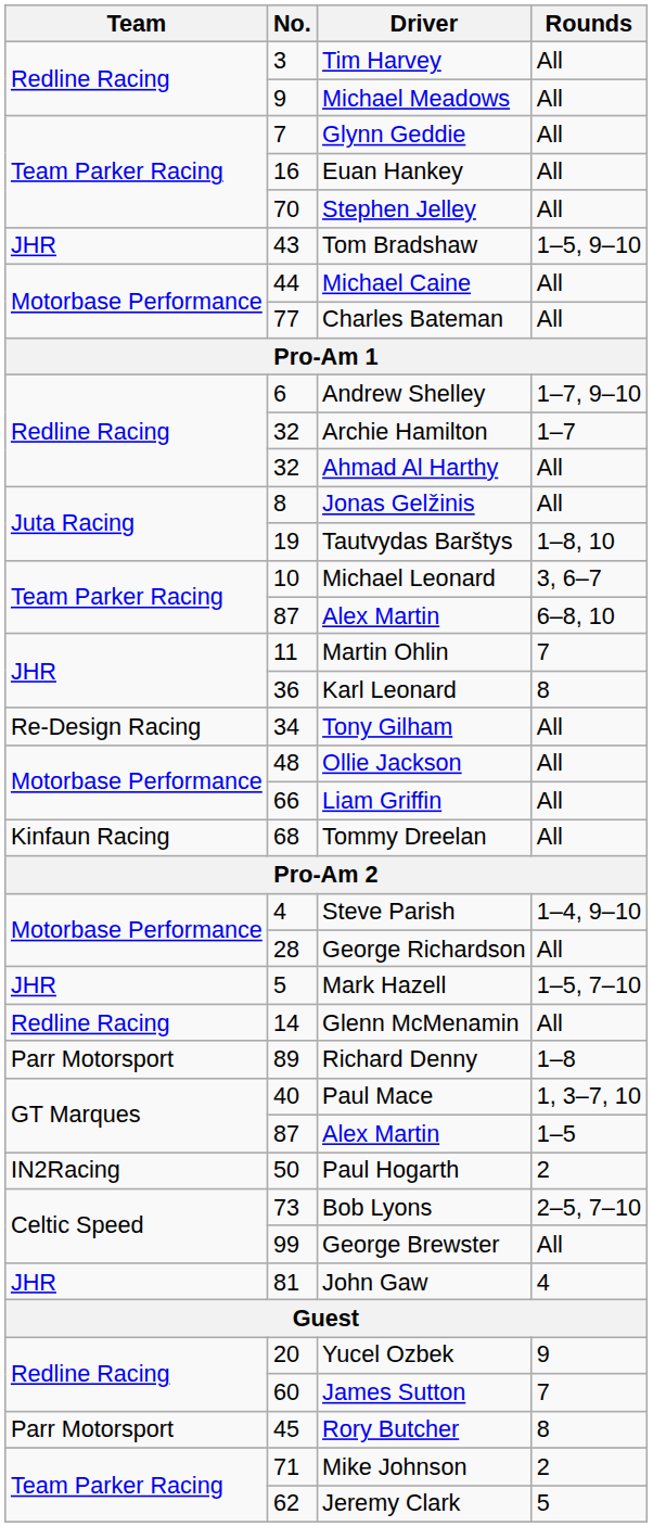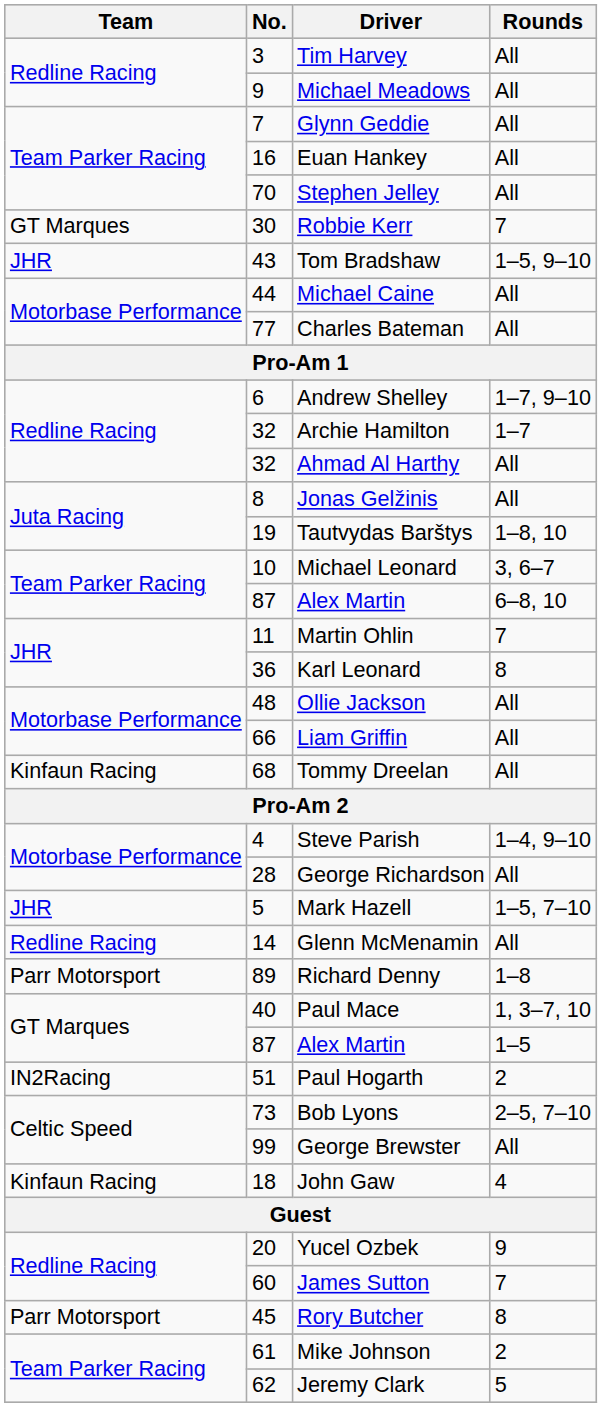 <table class="wikitable" style="font-size: 85%;">
 <tr>
 <th>Team</th>
 <th>No.</th>
 <th>Driver</th>
 <th>Rounds</th>
 </tr>
 <tr>
 <td rowspan=2><a href='#'>Redline Racing</a></td>
 <td>3</td>
 <td> <a href='#'>Tim Harvey</a></td>
 <td>All</td>
 </tr>
 <tr>
 <td>9</td>
 <td> <a href='#'>Michael Meadows</a></td>
 <td>All</td>
 </tr>
 <tr>
 <td rowspan=3><a href='#'>Team Parker Racing</a></td>
 <td>7</td>
 <td> <a href='#'>Glynn Geddie</a></td>
 <td>All</td>
 </tr>
 <tr>
 <td>16</td>
 <td> Euan Hankey</td>
 <td>All</td>
 </tr>
 <tr>
 <td>70</td>
 <td> <a href='#'>Stephen Jelley</a></td>
 <td>All</td>
+</tr>
+<tr>
+<td>GT Marques</td>
+<td>30</td>
+<td> <a href='#'>Robbie Kerr</a></td>
+<td>7</td>
 </tr>
 <tr>
 <td><a href='#'>JHR</a></td>
 <td>43</td>
 <td> Tom Bradshaw</td>
 <td nowrap>1–5, 9–10</td>
 </tr>
 <tr>
 <td rowspan=2><a href='#'>Motorbase Performance</a></td>
 <td>44</td>
 <td> <a href='#'>Michael Caine</a></td>
 <td>All</td>
 </tr>
 <tr>
 <td>77</td>
 <td> Charles Bateman</td>
 <td>All</td>
 </tr>
 <tr>
 <th colspan=4>Pro-Am 1</th>
 </tr>
 <tr>
 <td rowspan=3><a href='#'>Redline Racing</a></td>
 <td>6</td>
 <td> Andrew Shelley</td>
 <td>1–7, 9–10</td>
 </tr>
 <tr>
 <td>32</td>
 <td> Archie Hamilton</td>
 <td>1–7</td>
 </tr>
 <tr>
 <td>32</td>
 <td> <a href='#'>Ahmad Al Harthy</a></td>
 <td>All</td>
 </tr>
 <tr>
 <td rowspan=2><a href='#'>Juta Racing</a></td>
 <td>8</td>
 <td> <a href='#'>Jonas Gelžinis</a></td>
 <td>All</td>
 </tr>
 <tr>
 <td>19</td>
 <td> Tautvydas Barštys</td>
 <td>1–8, 10</td>
 </tr>
 <tr>
 <td rowspan=2><a href='#'>Team Parker Racing</a></td>
 <td>10</td>
 <td> Michael Leonard</td>
 <td>3, 6–7</td>
 </tr>
 <tr>
 <td>87</td>
 <td> <a href='#'>Alex Martin</a></td>
 <td>6–8, 10</td>
 </tr>
 <tr>
 <td rowspan=2><a href='#'>JHR</a></td>
 <td>11</td>
 <td> Martin Ohlin</td>
 <td>7</td>
 </tr>
 <tr>
 <td>36</td>
 <td> Karl Leonard</td>
 <td>8</td>
 </tr>
 <tr>
-<td>Re-Design Racing</td>
-<td>34</td>
-<td> <a href='#'>Tony Gilham</a></td>
-<td>All</td>
-</tr>
-<tr>
 <td rowspan=2><a href='#'>Motorbase Performance</a></td>
 <td>48</td>
 <td> <a href='#'>Ollie Jackson</a></td>
 <td>All</td>
 </tr>
 <tr>
 <td>66</td>
 <td> <a href='#'>Liam Griffin</a></td>
 <td>All</td>
 </tr>
 <tr>
 <td>Kinfaun Racing</td>
 <td>68</td>
 <td> Tommy Dreelan</td>
 <td>All</td>
 </tr>
 <tr>
 <th colspan=4>Pro-Am 2</th>
 </tr>
 <tr>
 <td rowspan=2><a href='#'>Motorbase Performance</a></td>
 <td>4</td>
 <td> Steve Parish</td>
 <td>1–4, 9–10</td>
 </tr>
 <tr>
 <td>28</td>
 <td nowrap> George Richardson</td>
 <td>All</td>
 </tr>
 <tr>
 <td><a href='#'>JHR</a></td>
 <td>5</td>
 <td> Mark Hazell</td>
 <td>1–5, 7–10</td>
 </tr>
 <tr>
 <td><a href='#'>Redline Racing</a></td>
 <td>14</td>
 <td> Glenn McMenamin</td>
 <td>All</td>
 </tr>
 <tr>
 <td>Parr Motorsport</td>
 <td>89</td>
 <td> Richard Denny</td>
 <td>1–8</td>
 </tr>
 <tr>
 <td rowspan=2>GT Marques</td>
 <td>40</td>
 <td> Paul Mace</td>
 <td>1, 3–7, 10</td>
 </tr>
 <tr>
 <td>87</td>
 <td> <a href='#'>Alex Martin</a></td>
 <td>1–5</td>
 </tr>
 <tr>
 <td>IN2Racing</td>
-<td>50</td>
+<td>51</td>
 <td> Paul Hogarth</td>
 <td>2</td>
 </tr>
 <tr>
 <td rowspan=2>Celtic Speed</td>
 <td>73</td>
 <td> Bob Lyons</td>
 <td>2–5, 7–10</td>
 </tr>
 <tr>
 <td>99</td>
 <td> George Brewster</td>
 <td>All</td>
 </tr>
 <tr>
-<td><a href='#'>JHR</a></td>
-<td>81</td>
+<td>Kinfaun Racing</td>
+<td>18</td>
 <td> John Gaw</td>
 <td>4</td>
 </tr>
 <tr>
 <th colspan=4>Guest</th>
 </tr>
 <tr>
 <td rowspan=2><a href='#'>Redline Racing</a></td>
 <td>20</td>
 <td> Yucel Ozbek</td>
 <td>9</td>
 </tr>
 <tr>
 <td>60</td>
 <td> <a href='#'>James Sutton</a></td>
 <td>7</td>
 </tr>
 <tr>
 <td>Parr Motorsport</td>
 <td>45</td>
 <td> <a href='#'>Rory Butcher</a></td>
 <td>8</td>
 </tr>
 <tr>
 <td rowspan=2><a href='#'>Team Parker Racing</a></td>
-<td>71</td>
+<td>61</td>
 <td> Mike Johnson</td>
 <td>2</td>
 </tr>
 <tr>
 <td>62</td>
 <td> Jeremy Clark</td>
 <td>5</td>
 </tr>
 <tr>
 </tr>
 </table>
